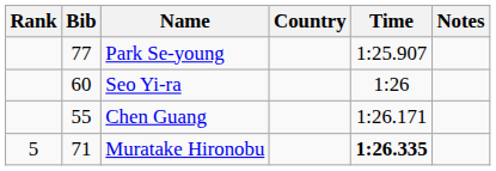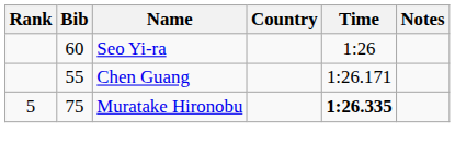 <table class="wikitable sortable" style="text-align:center">
 <tr>
 <th>Rank</th>
 <th>Bib</th>
 <th>Name</th>
 <th>Country</th>
 <th>Time</th>
 <th>Notes</th>
-</tr>
-<tr>
-<td></td>
-<td>77</td>
-<td align=left><a href='#'>Park Se-young</a></td>
-<td align=left></td>
-<td>1:25.907</td>
-<td></td>
 </tr>
 <tr>
 <td></td>
 <td>60</td>
 <td align=left><a href='#'>Seo Yi-ra</a></td>
 <td align=left></td>
 <td>1:26</td>
 <td></td>
 </tr>
 <tr>
 <td></td>
 <td>55</td>
 <td align=left><a href='#'>Chen Guang</a></td>
 <td align=left></td>
 <td>1:26.171</td>
 <td></td>
 </tr>
 <tr>
 <td>5</td>
-<td>71</td>
+<td>75</td>
 <td align=left><a href='#'>Muratake Hironobu</a></td>
 <td align=left></td>
 <td><strong>1:26.335</strong></td>
 <td></td>
 </tr>
 </table>
